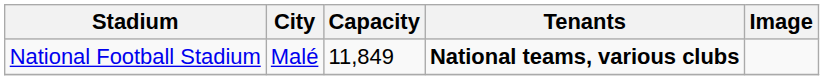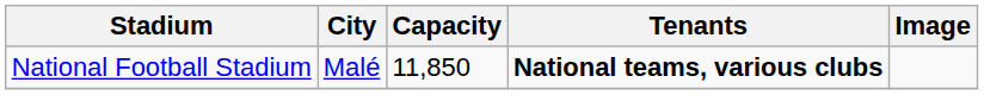 <table class="wikitable sortable">
 <tr>
 <th>Stadium</th>
 <th>City</th>
 <th>Capacity</th>
 <th>Tenants</th>
 <th>Image</th>
 </tr>
 <tr>
 <td><a href='#'>National Football Stadium</a></td>
 <td><a href='#'>Malé</a></td>
-<td>11,849</td>
+<td>11,850</td>
 <td><strong>National teams, various clubs</strong></td>
 <td></td>
 </tr>
 <tr>
 </tr>
 </table>
